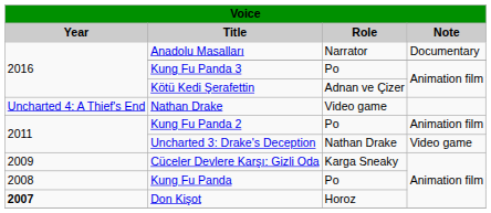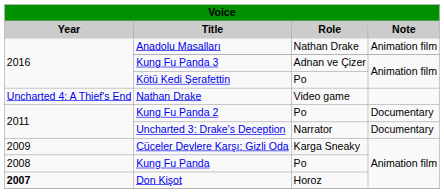 <table class="wikitable" style="font-size:100%">
 <tr>
 <th colspan="4" style="background:#009000">Voice</th>
 </tr>
 <tr>
 <th style="background:#CCCCCC">Year</th>
 <th style="background:#CCCCCC">Title</th>
 <th style="background:#CCCCCC">Role</th>
 <th style="background:#CCCCCC">Note</th>
 </tr>
 <tr>
 <td rowspan="4">2016</td>
 <td><a href='#'>Anadolu Masalları</a></td>
-<td>Narrator</td>
-<td>Documentary</td>
+<td>Nathan Drake</td>
+<td>Animation film</td>
 </tr>
 <tr>
 </tr>
 <tr>
 <td><a href='#'>Kung Fu Panda 3</a></td>
-<td>Po</td>
+<td>Adnan ve Çizer</td>
 <td rowspan="2">Animation film</td>
 </tr>
 <tr>
 <td><a href='#'>Kötü Kedi Şerafettin</a></td>
-<td>Adnan ve Çizer</td>
+<td>Po</td>
 </tr>
 <tr>
 <td><a href='#'>Uncharted 4: A Thief's End</a></td>
 <td><a href='#'>Nathan Drake</a></td>
 <td>Video game</td>
 </tr>
 <tr>
 <td rowspan="2">2011</td>
 <td><a href='#'>Kung Fu Panda 2</a></td>
 <td>Po</td>
-<td>Animation film</td>
+<td>Documentary</td>
 </tr>
 <tr>
 <td><a href='#'>Uncharted 3: Drake's Deception</a></td>
-<td>Nathan Drake</td>
-<td>Video game</td>
+<td>Narrator</td>
+<td>Documentary</td>
 </tr>
 <tr>
 <td>2009</td>
 <td><a href='#'>Cüceler Devlere Karşı: Gizli Oda</a></td>
 <td>Karga Sneaky</td>
 <td rowspan="3">Animation film</td>
 </tr>
 <tr>
 <td>2008</td>
 <td><a href='#'>Kung Fu Panda</a></td>
 <td>Po</td>
 </tr>
 <tr>
 <td><strong>2007</strong></td>
 <td><a href='#'>Don Kişot</a></td>
 <td>Horoz</td>
 </tr>
 <tr>
 </tr>
 </table>
